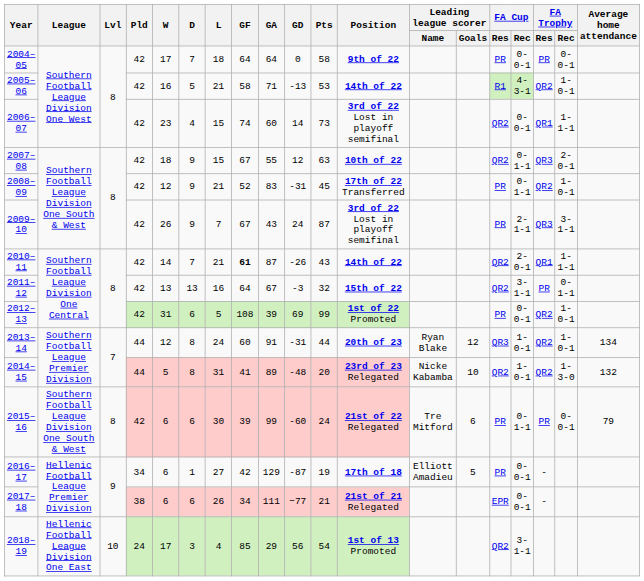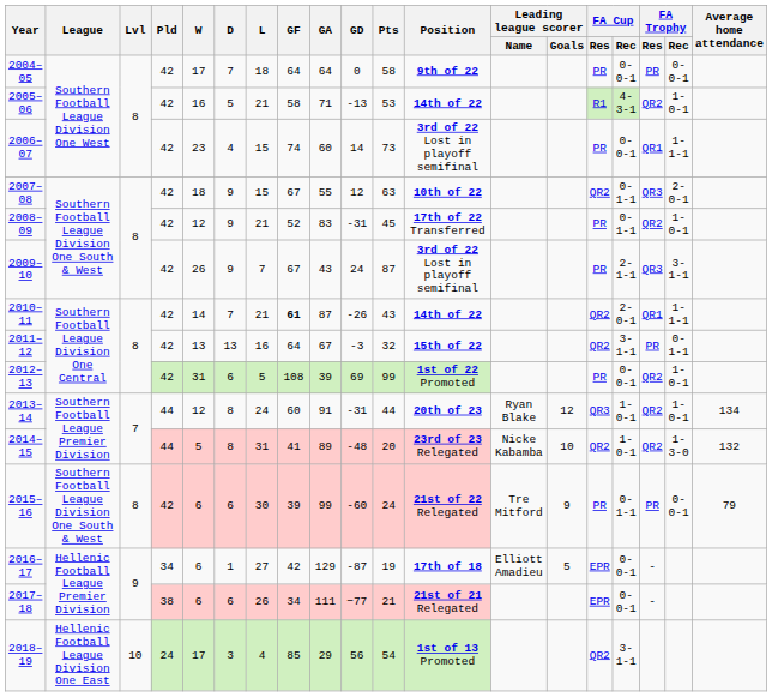 <table class="wikitable" style="text-align:center">
 <tr>
 <th rowspan=2>Year</th>
 <th rowspan=2>League</th>
 <th rowspan=2 width=30>Lvl</th>
 <th rowspan=2 width=30>Pld</th>
 <th rowspan=2 width=30>W</th>
 <th rowspan=2 width=30>D</th>
 <th rowspan=2 width=30>L</th>
 <th rowspan=2 width=30>GF</th>
 <th rowspan=2 width=30>GA</th>
 <th rowspan=2 width=30>GD</th>
 <th rowspan=2 width=30>Pts</th>
 <th rowspan=2>Position</th>
 <th colspan=2>Leading league scorer</th>
 <th colspan=2><a href='#'>FA Cup</a></th>
 <th colspan=2><a href='#'>FA Trophy</a></th>
 <th rowspan=2>Average home<br>attendance</th>
 </tr>
 <tr>
 <th>Name</th>
 <th>Goals</th>
 <th>Res</th>
 <th>Rec</th>
 <th>Res</th>
 <th>Rec</th>
 </tr>
 <tr>
 <td><a href='#'>2004–05</a></td>
 <td rowspan=3><a href='#'>Southern Football League<br>Division One West</a></td>
 <td rowspan=3>8</td>
 <td>42</td>
 <td>17</td>
 <td>7</td>
 <td>18</td>
 <td>64</td>
 <td>64</td>
 <td>0</td>
 <td>58</td>
 <td><strong><a href='#'>9th of 22</a></strong></td>
 <td></td>
 <td></td>
 <td><a href='#'>PR</a></td>
 <td>0-0-1</td>
 <td><a href='#'>PR</a></td>
 <td>0-0-1</td>
 <td></td>
 </tr>
 <tr>
 <td><a href='#'>2005–06</a></td>
 <td>42</td>
 <td>16</td>
 <td>5</td>
 <td>21</td>
 <td>58</td>
 <td>71</td>
 <td>-13</td>
 <td>53</td>
 <td><strong><a href='#'>14th of 22</a></strong></td>
 <td></td>
 <td></td>
 <td bgcolor="#D0F0C0"><a href='#'>R1</a></td>
 <td bgcolor="#D0F0C0">4-3-1</td>
 <td><a href='#'>QR2</a></td>
 <td>1-0-1</td>
 <td></td>
 </tr>
 <tr>
 <td><a href='#'>2006–07</a></td>
 <td>42</td>
 <td>23</td>
 <td>4</td>
 <td>15</td>
 <td>74</td>
 <td>60</td>
 <td>14</td>
 <td>73</td>
 <td><strong><a href='#'>3rd of 22</a></strong><br>Lost in playoff semifinal</td>
 <td></td>
 <td></td>
-<td><a href='#'>QR2</a></td>
+<td><a href='#'>PR</a></td>
 <td>0-0-1</td>
 <td><a href='#'>QR1</a></td>
 <td>1-1-1</td>
 <td></td>
 </tr>
 <tr>
 <td><a href='#'>2007–08</a></td>
 <td rowspan=3><a href='#'>Southern Football League<br>Division One South & West</a></td>
 <td rowspan=3>8</td>
 <td>42</td>
 <td>18</td>
 <td>9</td>
 <td>15</td>
 <td>67</td>
 <td>55</td>
 <td>12</td>
 <td>63</td>
 <td><strong><a href='#'>10th of 22</a></strong></td>
 <td></td>
 <td></td>
 <td><a href='#'>QR2</a></td>
 <td>0-1-1</td>
 <td><a href='#'>QR3</a></td>
 <td>2-0-1</td>
 <td></td>
 </tr>
 <tr>
 <td><a href='#'>2008–09</a></td>
 <td>42</td>
 <td>12</td>
 <td>9</td>
 <td>21</td>
 <td>52</td>
 <td>83</td>
 <td>-31</td>
 <td>45</td>
 <td><strong><a href='#'>17th of 22</a></strong><br>Transferred</td>
 <td></td>
 <td></td>
 <td><a href='#'>PR</a></td>
 <td>0-1-1</td>
 <td><a href='#'>QR2</a></td>
 <td>1-0-1</td>
 <td></td>
 </tr>
 <tr>
 <td><a href='#'>2009–10</a></td>
 <td>42</td>
 <td>26</td>
 <td>9</td>
 <td>7</td>
 <td>67</td>
 <td>43</td>
 <td>24</td>
 <td>87</td>
 <td><strong><a href='#'>3rd of 22</a></strong><br>Lost in playoff semifinal</td>
 <td></td>
 <td></td>
 <td><a href='#'>PR</a></td>
 <td>2-1-1</td>
 <td><a href='#'>QR3</a></td>
 <td>3-1-1</td>
 <td></td>
 </tr>
 <tr>
 <td><a href='#'>2010–11</a></td>
 <td rowspan=3><a href='#'>Southern Football League<br>Division One Central</a></td>
 <td rowspan=3>8</td>
 <td>42</td>
 <td>14</td>
 <td>7</td>
 <td>21</td>
 <td><strong>61</strong></td>
 <td>87</td>
 <td>-26</td>
 <td>43</td>
 <td><strong><a href='#'>14th of 22</a></strong></td>
 <td></td>
 <td></td>
 <td><a href='#'>QR2</a></td>
 <td>2-0-1</td>
 <td><a href='#'>QR1</a></td>
 <td>1-1-1</td>
 <td></td>
 </tr>
 <tr>
 <td><a href='#'>2011–12</a></td>
 <td>42</td>
 <td>13</td>
 <td>13</td>
 <td>16</td>
 <td>64</td>
 <td>67</td>
 <td>-3</td>
 <td>32</td>
 <td><strong><a href='#'>15th of 22</a></strong></td>
 <td></td>
 <td></td>
 <td><a href='#'>QR2</a></td>
 <td>3-1-1</td>
 <td><a href='#'>PR</a></td>
 <td>0-1-1</td>
 <td></td>
 </tr>
 <tr>
 <td><a href='#'>2012–13</a></td>
 <td bgcolor="#D0F0C0">42</td>
 <td bgcolor="#D0F0C0">31</td>
 <td bgcolor="#D0F0C0">6</td>
 <td bgcolor="#D0F0C0">5</td>
 <td bgcolor="#D0F0C0">108</td>
 <td bgcolor="#D0F0C0">39</td>
 <td bgcolor="#D0F0C0">69</td>
 <td bgcolor="#D0F0C0">99</td>
 <td bgcolor="#D0F0C0"><strong><a href='#'>1st of 22</a></strong><br>Promoted</td>
 <td></td>
 <td></td>
 <td><a href='#'>PR</a></td>
 <td>0-0-1</td>
 <td><a href='#'>QR2</a></td>
 <td>1-0-1</td>
 <td></td>
 </tr>
 <tr>
 <td><a href='#'>2013–14</a></td>
 <td rowspan=2><a href='#'>Southern Football League<br>Premier Division</a></td>
 <td rowspan=2>7</td>
 <td>44</td>
 <td>12</td>
 <td>8</td>
 <td>24</td>
 <td>60</td>
 <td>91</td>
 <td>-31</td>
 <td>44</td>
 <td><strong><a href='#'>20th of 23</a></strong></td>
 <td>Ryan Blake</td>
 <td>12</td>
 <td><a href='#'>QR3</a></td>
 <td>1-0-1</td>
 <td><a href='#'>QR2</a></td>
 <td>1-0-1</td>
 <td>134</td>
 </tr>
 <tr>
 <td><a href='#'>2014–15</a></td>
 <td bgcolor="#FFCCCC">44</td>
 <td bgcolor="#FFCCCC">5</td>
 <td bgcolor="#FFCCCC">8</td>
 <td bgcolor="#FFCCCC">31</td>
 <td bgcolor="#FFCCCC">41</td>
 <td bgcolor="#FFCCCC">89</td>
 <td bgcolor="#FFCCCC">-48</td>
 <td bgcolor="#FFCCCC">20</td>
 <td bgcolor="#FFCCCC"><strong><a href='#'>23rd of 23</a></strong><br>Relegated</td>
 <td>Nicke Kabamba</td>
 <td>10</td>
 <td><a href='#'>QR2</a></td>
 <td>1-0-1</td>
 <td><a href='#'>QR2</a></td>
 <td>1-3-0</td>
 <td>132</td>
 </tr>
 <tr>
 <td><a href='#'>2015–16</a></td>
 <td><a href='#'>Southern Football League<br>Division One South & West</a></td>
 <td>8</td>
 <td bgcolor="#FFCCCC">42</td>
 <td bgcolor="#FFCCCC">6</td>
 <td bgcolor="#FFCCCC">6</td>
 <td bgcolor="#FFCCCC">30</td>
 <td bgcolor="#FFCCCC">39</td>
 <td bgcolor="#FFCCCC">99</td>
 <td bgcolor="#FFCCCC">-60</td>
 <td bgcolor="#FFCCCC">24</td>
 <td bgcolor="#FFCCCC"><strong><a href='#'>21st of 22</a></strong><br>Relegated</td>
 <td>Tre Mitford</td>
-<td>6</td>
+<td>9</td>
 <td><a href='#'>PR</a></td>
 <td>0-1-1</td>
 <td><a href='#'>PR</a></td>
 <td>0-0-1</td>
 <td>79</td>
 </tr>
 <tr>
 <td><a href='#'>2016–17</a></td>
 <td rowspan=2><a href='#'>Hellenic Football League<br>Premier Division</a></td>
 <td rowspan=2>9</td>
 <td>34</td>
 <td>6</td>
 <td>1</td>
 <td>27</td>
 <td>42</td>
 <td>129</td>
 <td>-87</td>
 <td>19</td>
 <td><strong><a href='#'>17th of 18</a></strong></td>
 <td>Elliott Amadieu</td>
 <td>5</td>
-<td><a href='#'>PR</a></td>
+<td><a href='#'>EPR</a></td>
 <td>0-0-1</td>
 <td>-</td>
 <td></td>
 <td></td>
 </tr>
 <tr>
 <td><a href='#'>2017–18</a></td>
 <td bgcolor="#FFCCCC">38</td>
 <td bgcolor="#FFCCCC">6</td>
 <td bgcolor="#FFCCCC">6</td>
 <td bgcolor="#FFCCCC">26</td>
 <td bgcolor="#FFCCCC">34</td>
 <td bgcolor="#FFCCCC">111</td>
 <td bgcolor="#FFCCCC">−77</td>
 <td bgcolor="#FFCCCC">21</td>
 <td bgcolor="#FFCCCC"><strong><a href='#'>21st of 21</a></strong><br>Relegated</td>
 <td></td>
 <td></td>
 <td><a href='#'>EPR</a></td>
 <td>0-0-1</td>
 <td>-</td>
 <td></td>
 <td></td>
 </tr>
 <tr>
 <td><a href='#'>2018–19</a></td>
 <td><a href='#'>Hellenic Football League Division One East</a></td>
 <td>10</td>
 <td bgcolor="#D0F0C0">24</td>
 <td bgcolor="#D0F0C0">17</td>
 <td bgcolor="#D0F0C0">3</td>
 <td bgcolor="#D0F0C0">4</td>
 <td bgcolor="#D0F0C0">85</td>
 <td bgcolor="#D0F0C0">29</td>
 <td bgcolor="#D0F0C0">56</td>
 <td bgcolor="#D0F0C0">54</td>
 <td bgcolor="#D0F0C0"><strong><a href='#'>1st of 13</a></strong><br>Promoted</td>
 <td></td>
 <td></td>
 <td><a href='#'>QR2</a></td>
 <td>3-1-1</td>
 <td></td>
 <td></td>
 <td></td>
 </tr>
 </table>
